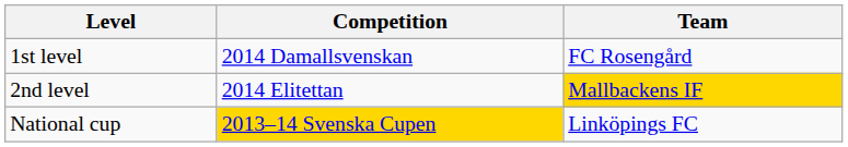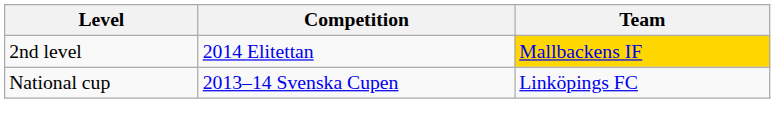 <table class="wikitable">
 <tr>
 <th style="width: 150px;">Level</th>
 <th style="width: 250px;">Competition</th>
 <th style="width: 200px;">Team</th>
-</tr>
-<tr>
-<td>1st level</td>
-<td><a href='#'>2014 Damallsvenskan</a></td>
-<td><a href='#'>FC Rosengård</a></td>
 </tr>
 <tr>
 <td>2nd level</td>
 <td><a href='#'>2014 Elitettan</a></td>
 <td style="background: gold;"><a href='#'>Mallbackens IF</a></td>
 </tr>
 <tr>
 <td>National cup</td>
-<td style="background: gold;"><a href='#'>2013–14 Svenska Cupen</a></td>
+<td><a href='#'>2013–14 Svenska Cupen</a></td>
 <td><a href='#'>Linköpings FC</a></td>
 </tr>
 </table>
